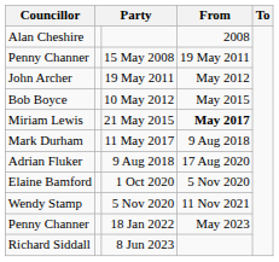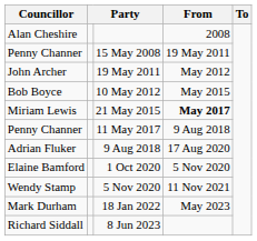 <table class=wikitable>
 <tr>
 <th>Councillor</th>
 <th colspan=2>Party</th>
 <th>From</th>
 <th>To</th>
 </tr>
 <tr>
 <td>Alan Cheshire</td>
 <td></td>
 <td align=right></td>
 <td align=right>2008</td>
 </tr>
 <tr>
 <td>Penny Channer</td>
 <td></td>
 <td align=right>15 May 2008</td>
 <td align=right>19 May 2011</td>
 </tr>
 <tr>
 <td>John Archer</td>
 <td></td>
 <td align=right>19 May 2011</td>
 <td align=right>May 2012</td>
 </tr>
 <tr>
 <td>Bob Boyce</td>
 <td></td>
 <td align=right>10 May 2012</td>
 <td align=right>May 2015</td>
 </tr>
 <tr>
 <td>Miriam Lewis</td>
 <td></td>
 <td align=right>21 May 2015</td>
 <td align=right><strong>May 2017</strong></td>
 </tr>
 <tr>
-<td>Mark Durham</td>
+<td>Penny Channer</td>
 <td></td>
 <td align=right>11 May 2017</td>
 <td align=right>9 Aug 2018</td>
 </tr>
 <tr>
 <td>Adrian Fluker</td>
 <td></td>
 <td align=right>9 Aug 2018</td>
 <td align=right>17 Aug 2020</td>
 </tr>
 <tr>
 <td>Elaine Bamford</td>
 <td></td>
 <td align=right>1 Oct 2020</td>
 <td align=right>5 Nov 2020</td>
 </tr>
 <tr>
 <td>Wendy Stamp</td>
 <td></td>
 <td align=right>5 Nov 2020</td>
 <td align=right>11 Nov 2021</td>
 </tr>
 <tr>
-<td>Penny Channer</td>
+<td>Mark Durham</td>
 <td></td>
 <td align=right>18 Jan 2022</td>
 <td align=right>May 2023</td>
 </tr>
 <tr>
 <td>Richard Siddall</td>
 <td></td>
 <td align=right>8 Jun 2023</td>
 <td></td>
 </tr>
 </table>
